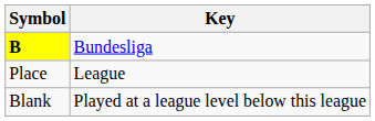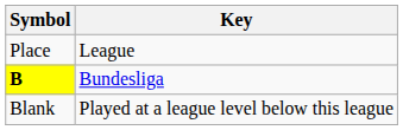 <table class="wikitable" style="margin:auto;">
 <tr>
 <th>Symbol</th>
 <th>Key</th>
 </tr>
 <tr>
+<td>Place</td>
+<td>League</td>
+</tr>
+<tr>
 <td style="background:#ff0;"><strong>B</strong></td>
 <td><a href='#'>Bundesliga</a></td>
-</tr>
-<tr>
-<td>Place</td>
-<td>League</td>
 </tr>
 <tr>
 <td>Blank</td>
 <td>Played at a league level below this league</td>
 </tr>
 </table>
